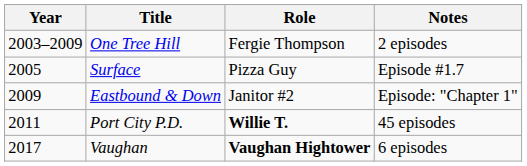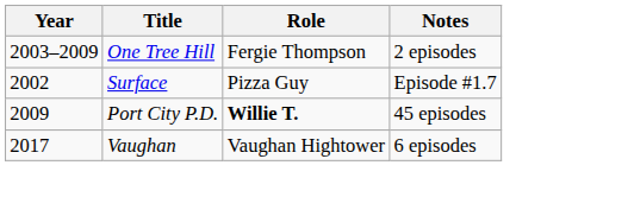 <table class="wikitable sortable">
 <tr>
 <th>Year</th>
 <th>Title</th>
 <th>Role</th>
 <th>Notes</th>
 </tr>
 <tr>
 <td>2003–2009</td>
 <td><a href='#'><em>One Tree Hill</em></a></td>
 <td>Fergie Thompson</td>
 <td>2 episodes</td>
 </tr>
 <tr>
-<td>2005</td>
+<td>2002</td>
 <td><a href='#'><em>Surface</em></a></td>
 <td>Pizza Guy</td>
 <td>Episode #1.7</td>
 </tr>
 <tr>
 <td>2009</td>
-<td><em><a href='#'>Eastbound & Down</a></em></td>
-<td>Janitor #2</td>
-<td>Episode: "Chapter 1"</td>
-</tr>
-<tr>
-<td>2011</td>
 <td><em>Port City P.D.</em></td>
 <td><strong>Willie T.</strong></td>
 <td>45 episodes</td>
 </tr>
 <tr>
 <td>2017</td>
 <td><em>Vaughan</em></td>
-<td><strong>Vaughan Hightower</strong></td>
+<td>Vaughan Hightower</td>
 <td>6 episodes</td>
 </tr>
 </table>
